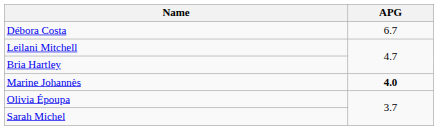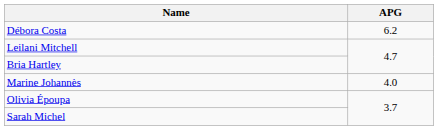 <table class=wikitable width="50%">
 <tr>
 <th width="80%">Name</th>
 <th width="20%">APG</th>
 </tr>
 <tr>
 <td> <a href='#'>Débora Costa</a></td>
-<td align=center>6.7</td>
+<td align=center>6.2</td>
 </tr>
 <tr>
 <td> <a href='#'>Leilani Mitchell</a></td>
 <td align=center rowspan=2>4.7</td>
 </tr>
 <tr>
 <td> <a href='#'>Bria Hartley</a></td>
 </tr>
 <tr>
 <td> <a href='#'>Marine Johannès</a></td>
-<td align=center><strong>4.0</strong></td>
+<td align=center>4.0</td>
 </tr>
 <tr>
 <td> <a href='#'>Olivia Époupa</a></td>
 <td align=center rowspan=2>3.7</td>
 </tr>
 <tr>
 <td> <a href='#'>Sarah Michel</a></td>
 </tr>
 </table>
